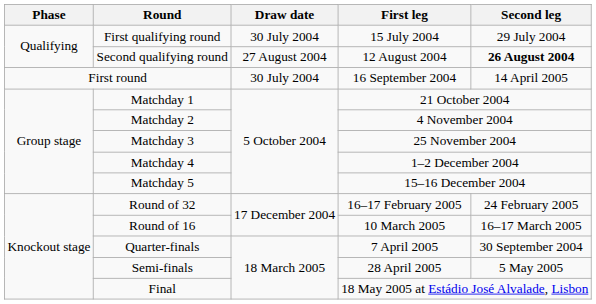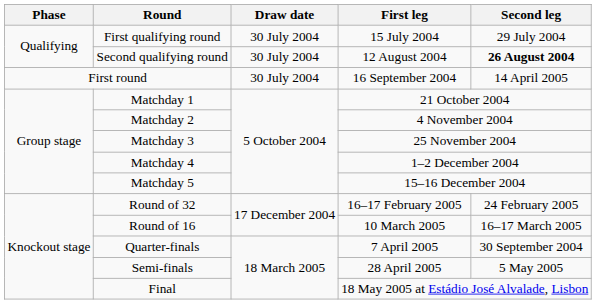 <table class="wikitable" style="text-align:center">
 <tr>
 <th>Phase</th>
 <th>Round</th>
 <th>Draw date</th>
 <th>First leg</th>
 <th>Second leg</th>
 </tr>
 <tr>
 <td rowspan="2">Qualifying</td>
 <td>First qualifying round</td>
 <td>30 July 2004</td>
 <td>15 July 2004</td>
 <td>29 July 2004</td>
 </tr>
 <tr>
 <td>Second qualifying round</td>
-<td>27 August 2004</td>
+<td>30 July 2004</td>
 <td>12 August 2004</td>
 <td><strong>26 August 2004</strong></td>
 </tr>
 <tr>
 <td colspan="2">First round</td>
 <td>30 July 2004</td>
 <td>16 September 2004</td>
 <td>14 April 2005</td>
 </tr>
 <tr>
 <td rowspan="5">Group stage</td>
 <td>Matchday 1</td>
 <td rowspan="5">5 October 2004</td>
 <td colspan="2">21 October 2004</td>
 </tr>
 <tr>
 <td>Matchday 2</td>
 <td colspan="2">4 November 2004</td>
 </tr>
 <tr>
 <td>Matchday 3</td>
 <td colspan="2">25 November 2004</td>
 </tr>
 <tr>
 <td>Matchday 4</td>
 <td colspan="2">1–2 December 2004</td>
 </tr>
 <tr>
 <td>Matchday 5</td>
 <td colspan="2">15–16 December 2004</td>
 </tr>
 <tr>
 <td rowspan="5">Knockout stage</td>
 <td>Round of 32</td>
 <td rowspan="2">17 December 2004</td>
 <td>16–17 February 2005</td>
 <td>24 February 2005</td>
 </tr>
 <tr>
 <td>Round of 16</td>
 <td>10 March 2005</td>
 <td>16–17 March 2005</td>
 </tr>
 <tr>
 <td>Quarter-finals</td>
 <td rowspan="3">18 March 2005</td>
 <td>7 April 2005</td>
 <td>30 September 2004</td>
 </tr>
 <tr>
 <td>Semi-finals</td>
 <td>28 April 2005</td>
 <td>5 May 2005</td>
 </tr>
 <tr>
 <td>Final</td>
 <td colspan="2">18 May 2005 at <a href='#'>Estádio José Alvalade</a>, <a href='#'>Lisbon</a></td>
 </tr>
 </table>
